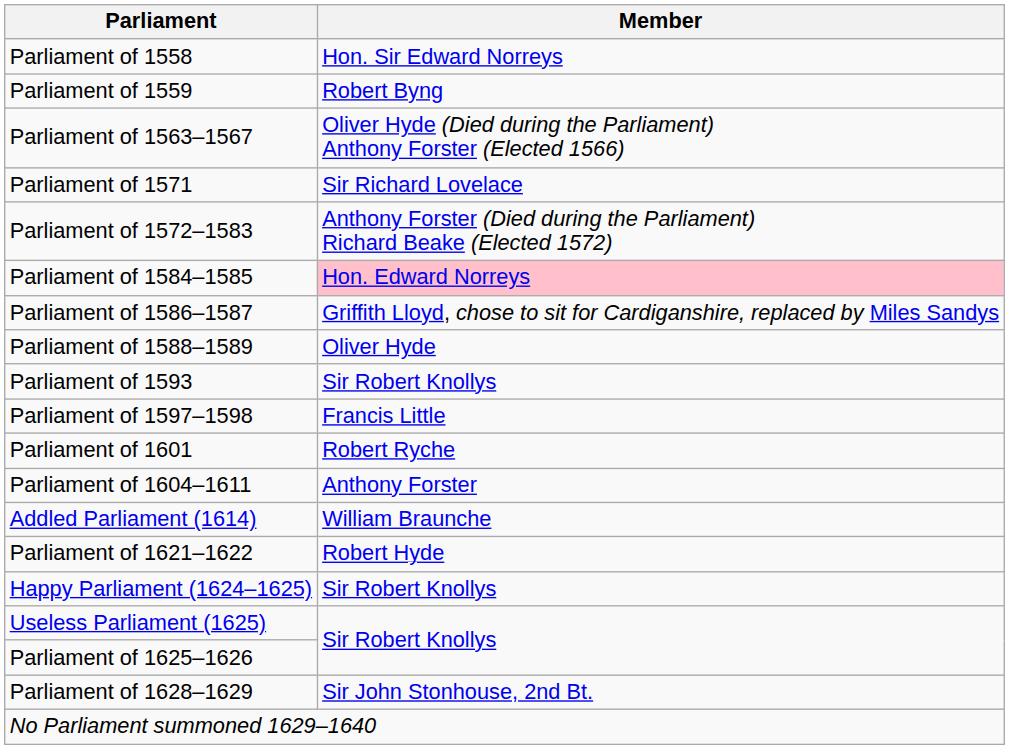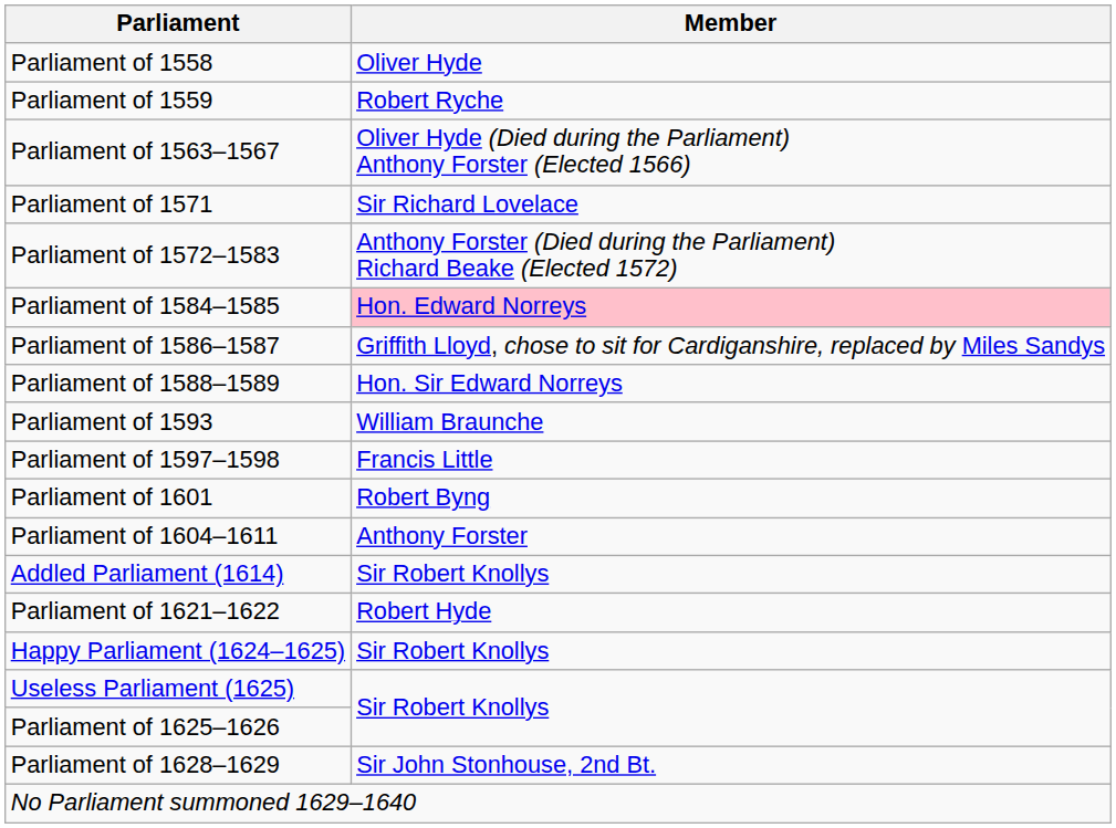 <table class="wikitable">
 <tr>
 <th>Parliament</th>
 <th>Member</th>
 </tr>
 <tr>
 <td>Parliament of 1558</td>
-<td><a href='#'>Hon. Sir Edward Norreys</a></td>
+<td><a href='#'>Oliver Hyde</a></td>
 </tr>
 <tr>
 <td>Parliament of 1559</td>
-<td><a href='#'>Robert Byng</a></td>
+<td><a href='#'>Robert Ryche</a></td>
 </tr>
 <tr>
 <td>Parliament of 1563–1567</td>
 <td><a href='#'>Oliver Hyde</a> <em>(Died during the Parliament)</em><br><a href='#'>Anthony Forster</a> <em>(Elected 1566)</em></td>
 </tr>
 <tr>
 <td>Parliament of 1571</td>
 <td><a href='#'>Sir Richard Lovelace</a></td>
 </tr>
 <tr>
 <td>Parliament of 1572–1583</td>
 <td><a href='#'>Anthony Forster</a> <em>(Died during the Parliament)</em><br><a href='#'>Richard Beake</a> <em>(Elected 1572)</em></td>
 </tr>
 <tr>
 <td>Parliament of 1584–1585</td>
 <td style="background: pink;"><a href='#'>Hon. Edward Norreys</a></td>
 </tr>
 <tr>
 <td>Parliament of 1586–1587</td>
 <td><a href='#'>Griffith Lloyd</a>, <em>chose to sit for Cardiganshire, replaced by</em> <a href='#'>Miles Sandys</a></td>
 </tr>
 <tr>
 <td>Parliament of 1588–1589</td>
-<td><a href='#'>Oliver Hyde</a></td>
+<td><a href='#'>Hon. Sir Edward Norreys</a></td>
 </tr>
 <tr>
 <td>Parliament of 1593</td>
-<td><a href='#'>Sir Robert Knollys</a></td>
+<td><a href='#'>William Braunche</a></td>
 </tr>
 <tr>
 <td>Parliament of 1597–1598</td>
 <td><a href='#'>Francis Little</a></td>
 </tr>
 <tr>
 <td>Parliament of 1601</td>
-<td><a href='#'>Robert Ryche</a></td>
+<td><a href='#'>Robert Byng</a></td>
 </tr>
 <tr>
 <td>Parliament of 1604–1611</td>
 <td><a href='#'>Anthony Forster</a></td>
 </tr>
 <tr>
 <td><a href='#'>Addled Parliament (1614)</a></td>
-<td><a href='#'>William Braunche</a></td>
+<td><a href='#'>Sir Robert Knollys</a></td>
 </tr>
 <tr>
 <td>Parliament of 1621–1622</td>
 <td><a href='#'>Robert Hyde</a></td>
 </tr>
 <tr>
 <td><a href='#'>Happy Parliament (1624–1625)</a></td>
 <td><a href='#'>Sir Robert Knollys</a></td>
 </tr>
 <tr>
 <td><a href='#'>Useless Parliament (1625)</a></td>
 <td rowspan="2"><a href='#'>Sir Robert Knollys</a></td>
 </tr>
 <tr>
 <td>Parliament of 1625–1626</td>
 </tr>
 <tr>
 <td>Parliament of 1628–1629</td>
 <td><a href='#'>Sir John Stonhouse, 2nd Bt.</a></td>
 </tr>
 <tr>
 <td colspan="4"><em>No Parliament summoned 1629–1640</em></td>
 </tr>
 <tr>
 </tr>
 </table>
